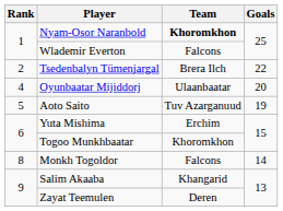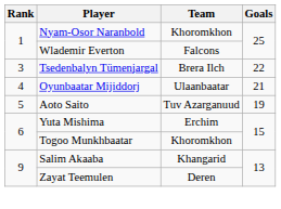 <table class="wikitable" style="text-align:center;">
 <tr>
 <th>Rank</th>
 <th>Player</th>
 <th>Team</th>
 <th>Goals</th>
 </tr>
 <tr>
 <td rowspan=2>1</td>
 <td align=left> <a href='#'>Nyam-Osor Naranbold</a></td>
-<td><strong>Khoromkhon</strong></td>
+<td>Khoromkhon</td>
 <td rowspan=2>25</td>
 </tr>
 <tr>
 <td align=left> Wlademir Everton</td>
 <td>Falcons</td>
 </tr>
 <tr>
-<td>2</td>
+<td>3</td>
 <td align=left> <a href='#'>Tsedenbalyn Tümenjargal</a></td>
 <td>Brera Ilch</td>
 <td>22</td>
 </tr>
 <tr>
 <td>4</td>
 <td align=left> <a href='#'>Oyunbaatar Mijiddorj</a></td>
 <td>Ulaanbaatar</td>
-<td>20</td>
+<td>21</td>
 </tr>
 <tr>
 <td>5</td>
 <td align=left> Aoto Saito</td>
 <td>Tuv Azarganuud</td>
 <td>19</td>
 </tr>
 <tr>
 <td rowspan=2>6</td>
 <td align=left> Yuta Mishima</td>
 <td>Erchim</td>
 <td rowspan=2>15</td>
 </tr>
 <tr>
 <td align=left> Togoo Munkhbaatar</td>
 <td>Khoromkhon</td>
 </tr>
 <tr>
-<td>8</td>
-<td align=left> Monkh Togoldor</td>
-<td>Falcons</td>
-<td>14</td>
-</tr>
-<tr>
 <td rowspan=2>9</td>
 <td align=left> Salim Akaaba</td>
 <td>Khangarid</td>
 <td rowspan=2>13</td>
 </tr>
 <tr>
 <td align=left> Zayat Teemulen</td>
 <td>Deren</td>
 </tr>
 </table>
